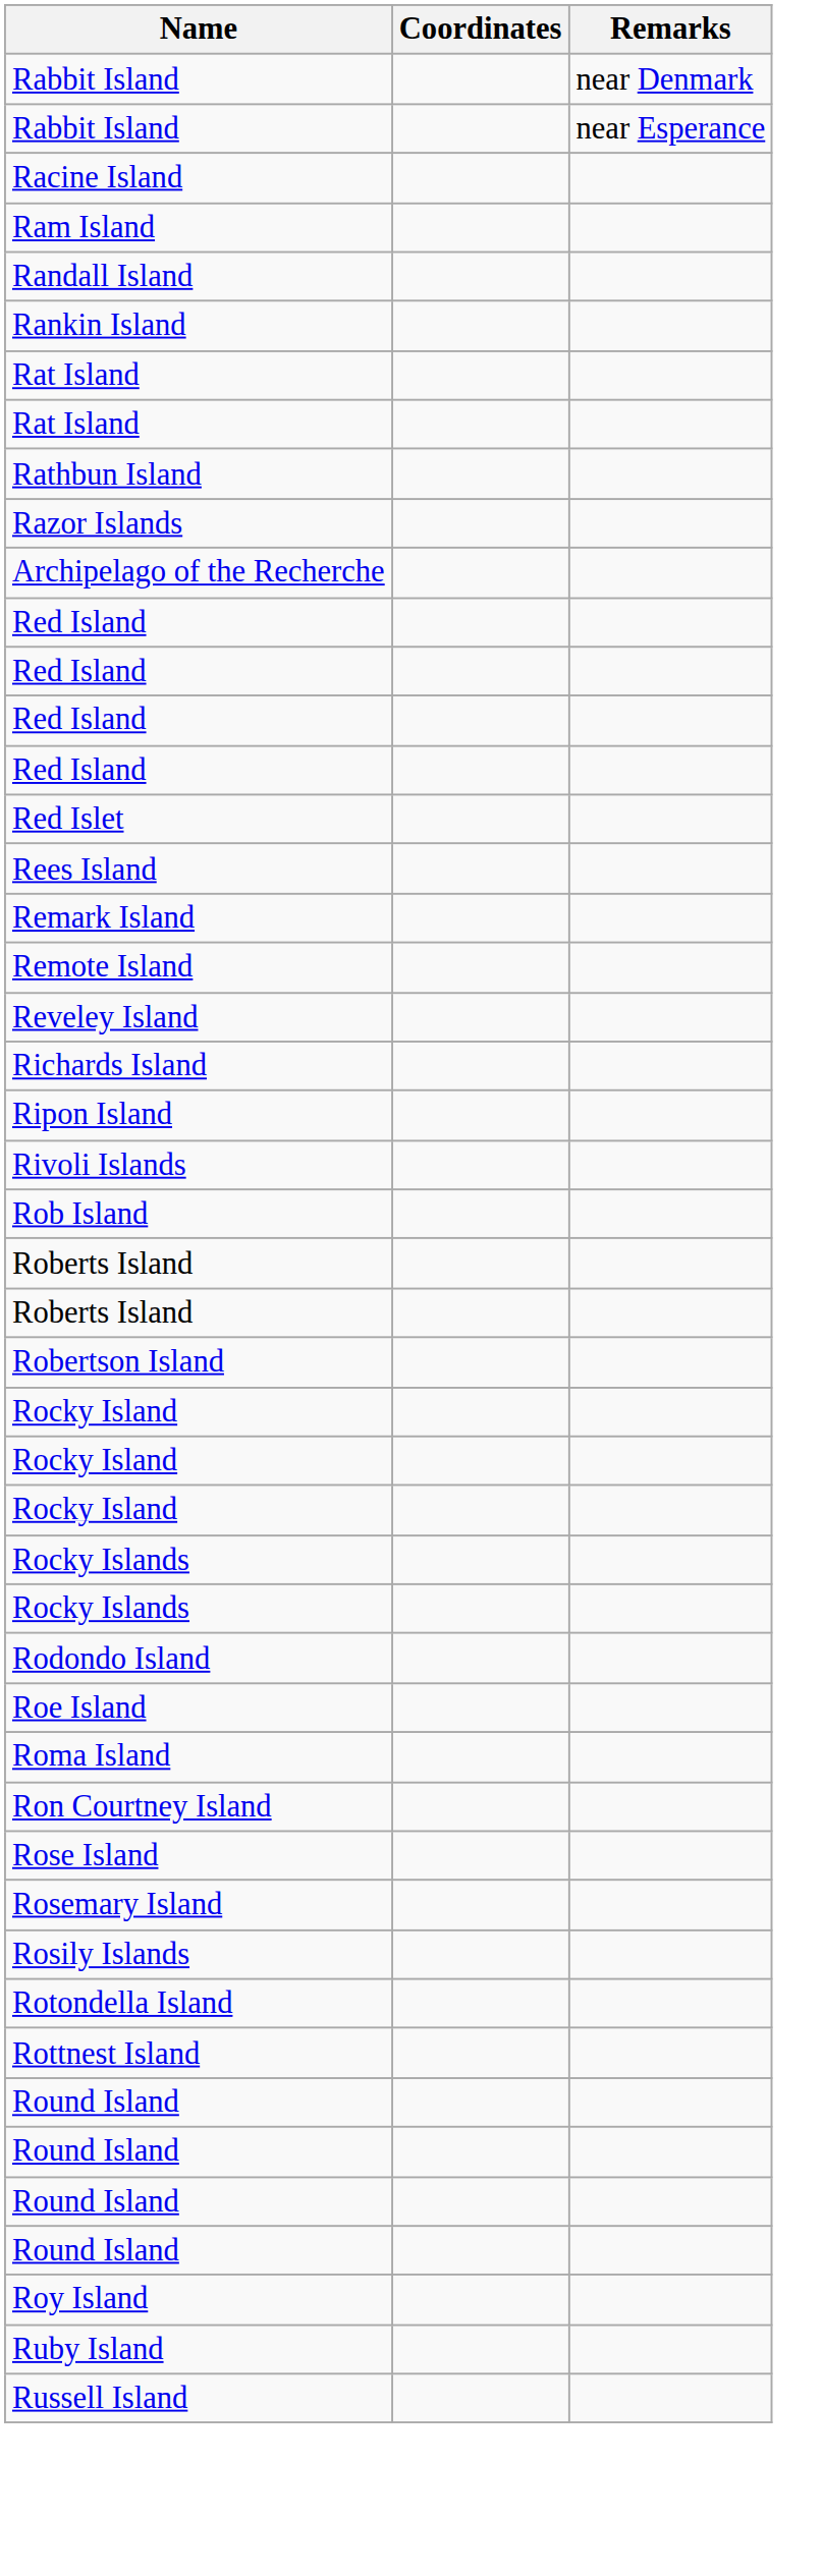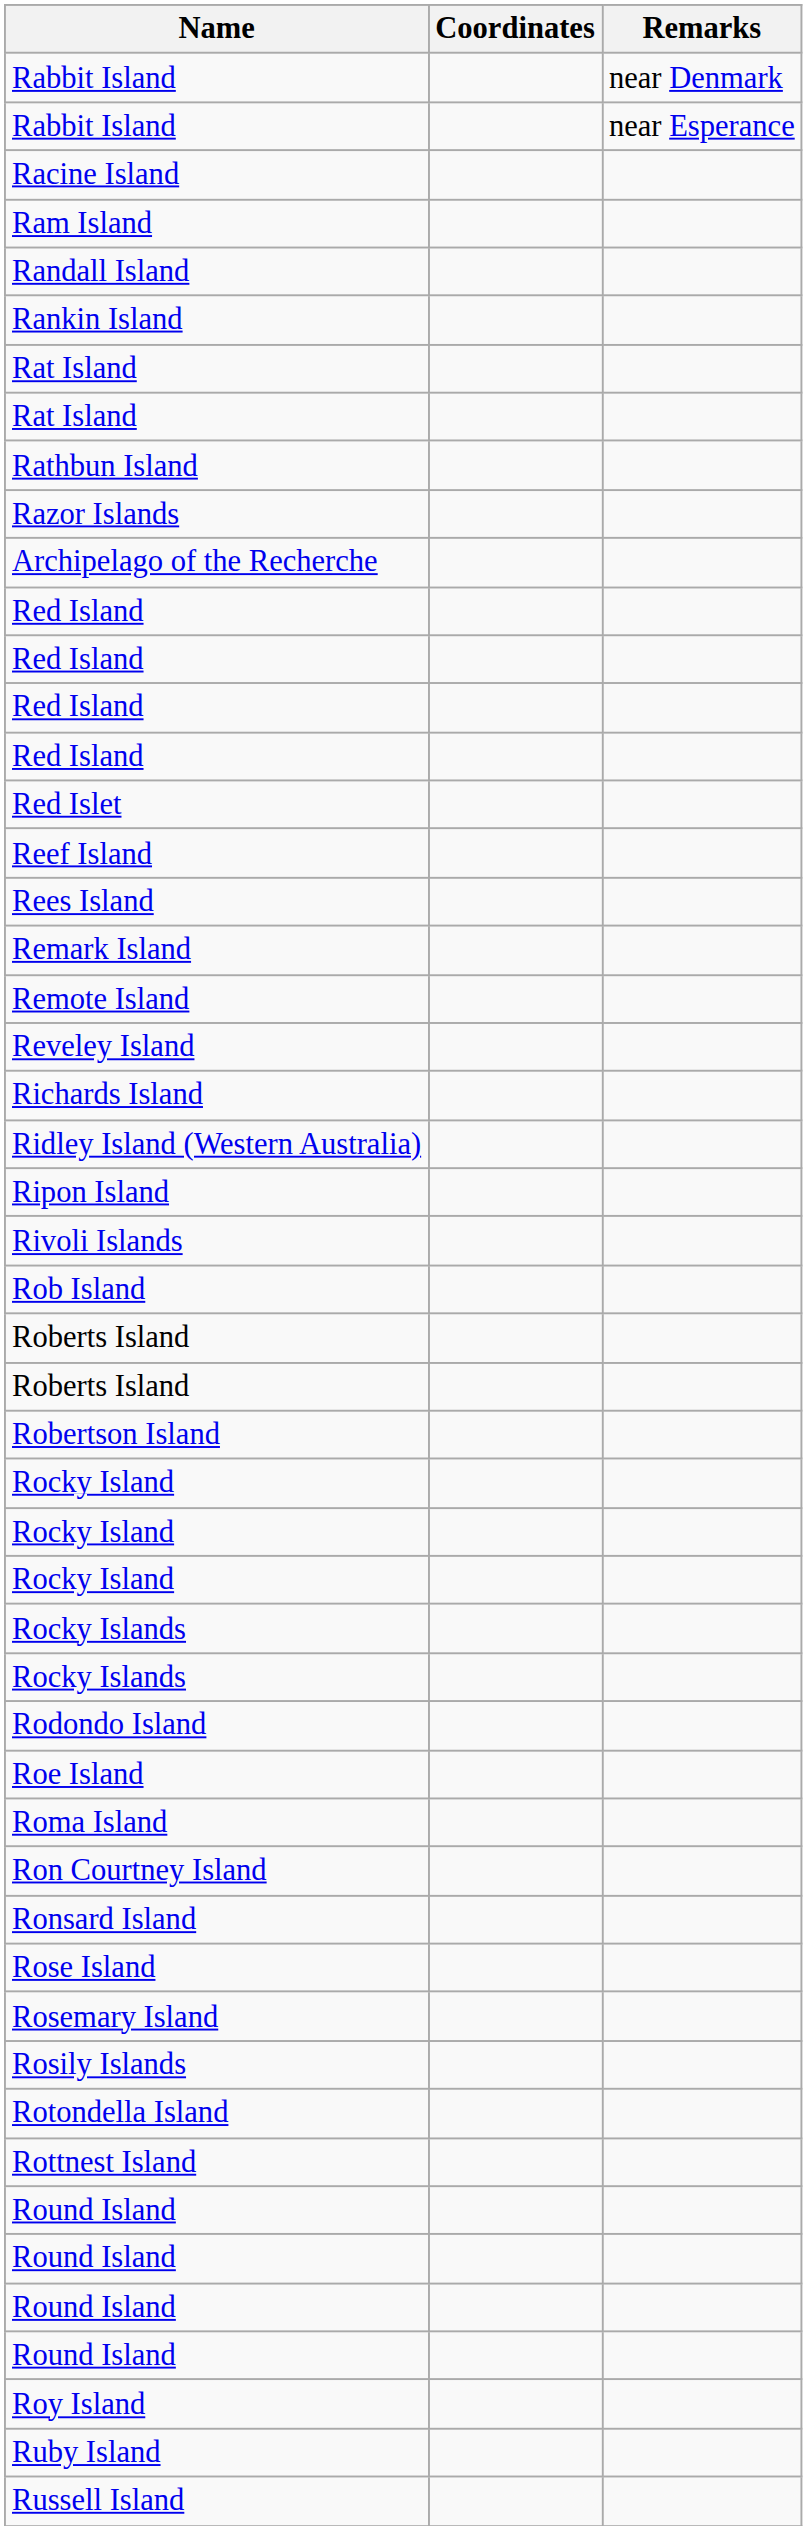 <table class="wikitable">
 <tr>
 <th>Name</th>
 <th>Coordinates</th>
 <th>Remarks</th>
 </tr>
 <tr>
 <td><a href='#'>Rabbit Island</a></td>
 <td></td>
 <td>near <a href='#'>Denmark</a></td>
 </tr>
 <tr>
 <td><a href='#'>Rabbit Island</a></td>
 <td></td>
 <td>near <a href='#'>Esperance</a></td>
 </tr>
 <tr>
 <td><a href='#'>Racine Island</a></td>
 <td></td>
 <td></td>
 </tr>
 <tr>
 <td><a href='#'>Ram Island</a></td>
 <td></td>
 <td></td>
 </tr>
 <tr>
 <td><a href='#'>Randall Island</a></td>
 <td></td>
 <td></td>
 </tr>
 <tr>
 <td><a href='#'>Rankin Island</a></td>
 <td></td>
 <td></td>
 </tr>
 <tr>
 <td><a href='#'>Rat Island</a></td>
 <td></td>
 <td></td>
 </tr>
 <tr>
 <td><a href='#'>Rat Island</a></td>
 <td></td>
 <td></td>
 </tr>
 <tr>
 <td><a href='#'>Rathbun Island</a></td>
 <td></td>
 <td></td>
 </tr>
 <tr>
 <td><a href='#'>Razor Islands</a></td>
 <td></td>
 <td></td>
 </tr>
 <tr>
 <td><a href='#'>Archipelago of the Recherche</a></td>
 <td></td>
 <td></td>
 </tr>
 <tr>
 <td><a href='#'>Red Island</a></td>
 <td></td>
 <td></td>
 </tr>
 <tr>
 <td><a href='#'>Red Island</a></td>
 <td></td>
 <td></td>
 </tr>
 <tr>
 <td><a href='#'>Red Island</a></td>
 <td></td>
 <td></td>
 </tr>
 <tr>
 <td><a href='#'>Red Island</a></td>
 <td></td>
 <td></td>
 </tr>
 <tr>
 <td><a href='#'>Red Islet</a></td>
 <td></td>
 <td></td>
 </tr>
 <tr>
+<td><a href='#'>Reef Island</a></td>
+<td></td>
+<td></td>
+</tr>
+<tr>
 <td><a href='#'>Rees Island</a></td>
 <td></td>
 <td></td>
 </tr>
 <tr>
 <td><a href='#'>Remark Island</a></td>
 <td></td>
 <td></td>
 </tr>
 <tr>
 <td><a href='#'>Remote Island</a></td>
 <td></td>
 <td></td>
 </tr>
 <tr>
 <td><a href='#'>Reveley Island</a></td>
 <td></td>
 <td></td>
 </tr>
 <tr>
 <td><a href='#'>Richards Island</a></td>
+<td></td>
+<td></td>
+</tr>
+<tr>
+<td><a href='#'>Ridley Island (Western Australia)</a></td>
 <td></td>
 <td></td>
 </tr>
 <tr>
 <td><a href='#'>Ripon Island</a></td>
 <td></td>
 <td></td>
 </tr>
 <tr>
 <td><a href='#'>Rivoli Islands</a></td>
 <td></td>
 <td></td>
 </tr>
 <tr>
 <td><a href='#'>Rob Island</a></td>
 <td></td>
 <td></td>
 </tr>
 <tr>
 <td>Roberts Island</td>
 <td></td>
 <td></td>
 </tr>
 <tr>
 <td>Roberts Island</td>
 <td></td>
 <td></td>
 </tr>
 <tr>
 <td><a href='#'>Robertson Island</a></td>
 <td></td>
 <td></td>
 </tr>
 <tr>
 <td><a href='#'>Rocky Island</a></td>
 <td></td>
 <td></td>
 </tr>
 <tr>
 <td><a href='#'>Rocky Island</a></td>
 <td></td>
 <td></td>
 </tr>
 <tr>
 <td><a href='#'>Rocky Island</a></td>
 <td></td>
 <td></td>
 </tr>
 <tr>
 <td><a href='#'>Rocky Islands</a></td>
 <td></td>
 <td></td>
 </tr>
 <tr>
 <td><a href='#'>Rocky Islands</a></td>
 <td></td>
 <td></td>
 </tr>
 <tr>
 <td><a href='#'>Rodondo Island</a></td>
 <td></td>
 <td></td>
 </tr>
 <tr>
 <td><a href='#'>Roe Island</a></td>
 <td></td>
 <td></td>
 </tr>
 <tr>
 <td><a href='#'>Roma Island</a></td>
 <td></td>
 <td></td>
 </tr>
 <tr>
 <td><a href='#'>Ron Courtney Island</a></td>
 <td></td>
 <td></td>
 </tr>
 <tr>
+<td><a href='#'>Ronsard Island</a></td>
+<td></td>
+<td></td>
+</tr>
+<tr>
 <td><a href='#'>Rose Island</a></td>
 <td></td>
 <td></td>
 </tr>
 <tr>
 <td><a href='#'>Rosemary Island</a></td>
 <td></td>
 <td></td>
 </tr>
 <tr>
 <td><a href='#'>Rosily Islands</a></td>
 <td></td>
 <td></td>
 </tr>
 <tr>
 <td><a href='#'>Rotondella Island</a></td>
 <td></td>
 <td></td>
 </tr>
 <tr>
 <td><a href='#'>Rottnest Island</a></td>
 <td></td>
 <td></td>
 </tr>
 <tr>
 <td><a href='#'>Round Island</a></td>
 <td></td>
 <td></td>
 </tr>
 <tr>
 <td><a href='#'>Round Island</a></td>
 <td></td>
 <td></td>
 </tr>
 <tr>
 <td><a href='#'>Round Island</a></td>
 <td></td>
 <td></td>
 </tr>
 <tr>
 <td><a href='#'>Round Island</a></td>
 <td></td>
 <td></td>
 </tr>
 <tr>
 <td><a href='#'>Roy Island</a></td>
 <td></td>
 <td></td>
 </tr>
 <tr>
 <td><a href='#'>Ruby Island</a></td>
 <td></td>
 <td></td>
 </tr>
 <tr>
 <td><a href='#'>Russell Island</a></td>
 <td></td>
 <td></td>
 </tr>
 </table>
